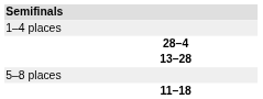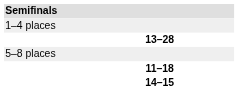 <table cellpadding=2 cellspacing=0 width=40%>
 <tr>
 <td colspan=3 align=left style="background:#dfdfdf;"><strong>Semifinals</strong></td>
 </tr>
 <tr>
 <td width=40% align=left colspan=3 style="background:#efefef;">1–4 places</td>
-</tr>
-<tr>
-<td width=40% align=right></td>
-<td align=center><strong>28–4</strong></td>
-<td></td>
 </tr>
 <tr>
 <td width=40% align=right></td>
 <td align=center><strong>13–28</strong></td>
 <td></td>
 </tr>
 <tr>
 <td width=40% align=left colspan=3 style="background:#efefef;">5–8 places</td>
 </tr>
 <tr>
 <td width=40% align=right></td>
 <td align=center><strong>11–18</strong></td>
 <td></td>
 </tr>
+<tr>
+<td width=40% align=right></td>
+<td align=center><strong>14–15</strong></td>
+<td></td>
+</tr>
 </table>
